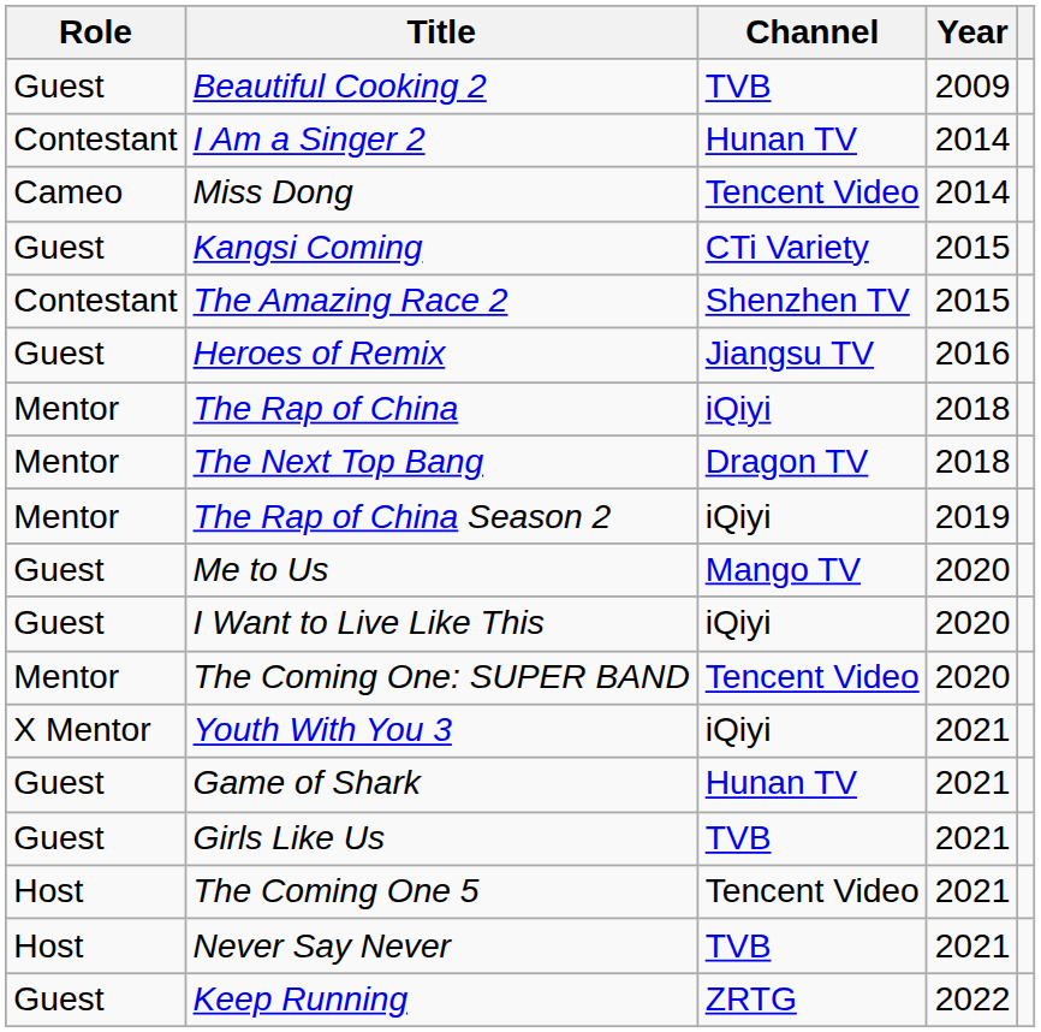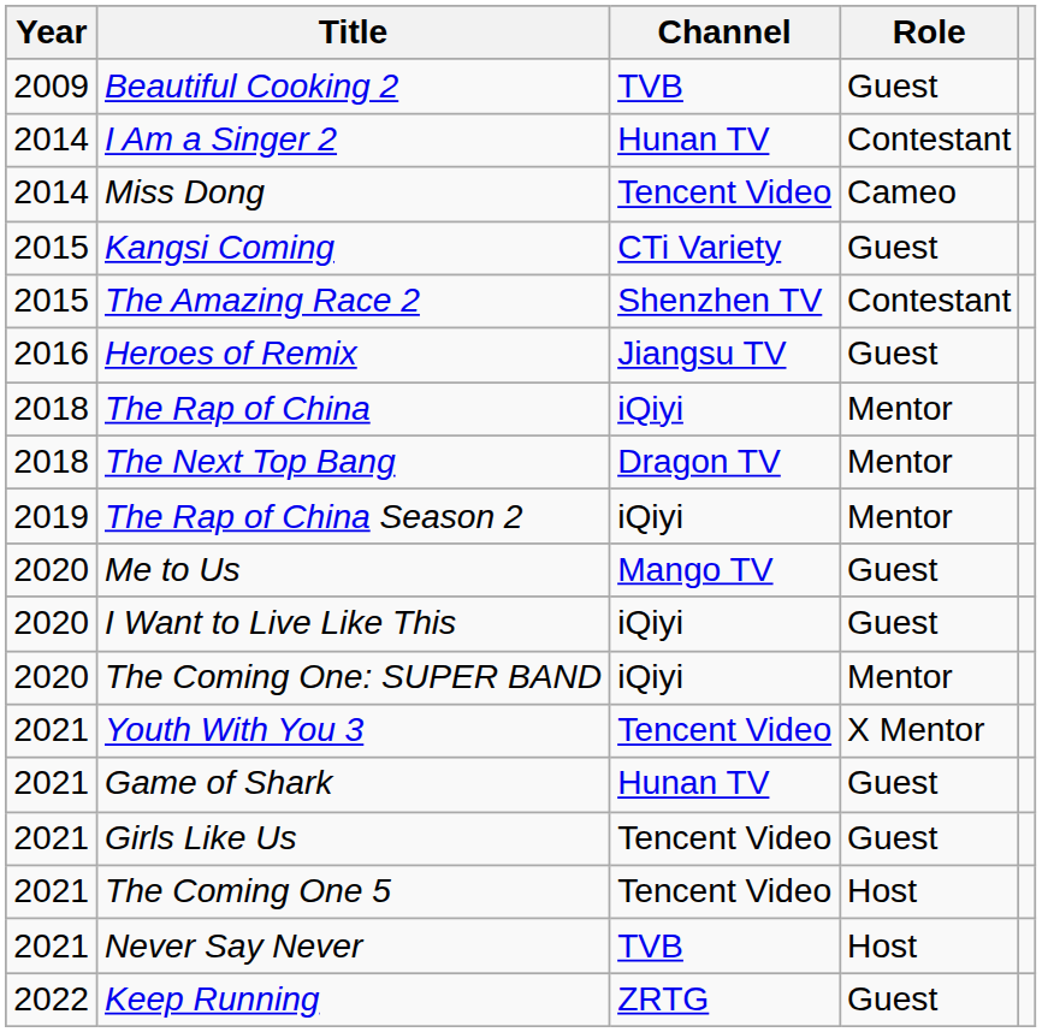 <table class="wikitable sortable">
 <tr>
-<th>Role</th>
+<th>Year</th>
 <th>Title</th>
 <th>Channel</th>
-<th>Year</th>
+<th>Role</th>
 <th class="unsortable"></th>
 </tr>
 <tr>
-<td>Guest</td>
+<td>2009</td>
 <td><em><a href='#'>Beautiful Cooking 2</a></em></td>
 <td><a href='#'>TVB</a></td>
-<td>2009</td>
+<td>Guest</td>
 <td></td>
 </tr>
 <tr>
-<td>Contestant</td>
+<td>2014</td>
 <td><em><a href='#'>I Am a Singer 2</a></em></td>
 <td><a href='#'>Hunan TV</a></td>
-<td>2014</td>
+<td>Contestant</td>
 <td></td>
 </tr>
 <tr>
-<td>Cameo</td>
+<td>2014</td>
 <td><em>Miss Dong</em></td>
 <td><a href='#'>Tencent Video</a></td>
-<td>2014</td>
+<td>Cameo</td>
 <td></td>
 </tr>
 <tr>
-<td>Guest</td>
+<td>2015</td>
 <td><em><a href='#'>Kangsi Coming</a></em></td>
 <td><a href='#'>CTi Variety</a></td>
-<td>2015</td>
+<td>Guest</td>
 <td></td>
 </tr>
 <tr>
-<td>Contestant</td>
+<td>2015</td>
 <td><em><a href='#'>The Amazing Race 2</a></em></td>
 <td><a href='#'>Shenzhen TV</a></td>
-<td>2015</td>
+<td>Contestant</td>
 <td></td>
 </tr>
 <tr>
-<td>Guest</td>
+<td>2016</td>
 <td><em><a href='#'>Heroes of Remix</a></em></td>
 <td><a href='#'>Jiangsu TV</a></td>
-<td>2016</td>
+<td>Guest</td>
 <td></td>
 </tr>
 <tr>
-<td>Mentor</td>
+<td>2018</td>
 <td><em><a href='#'>The Rap of China</a></em></td>
 <td><a href='#'>iQiyi</a></td>
-<td>2018</td>
+<td>Mentor</td>
 <td></td>
 </tr>
 <tr>
-<td>Mentor</td>
+<td>2018</td>
 <td><em><a href='#'>The Next Top Bang</a></em></td>
 <td><a href='#'>Dragon TV</a></td>
-<td>2018</td>
+<td>Mentor</td>
 <td></td>
 </tr>
 <tr>
-<td>Mentor</td>
+<td>2019</td>
 <td><em><a href='#'>The Rap of China</a> Season 2</em></td>
 <td>iQiyi</td>
-<td>2019</td>
+<td>Mentor</td>
 <td></td>
 </tr>
 <tr>
-<td>Guest</td>
+<td>2020</td>
 <td><em>Me to Us</em></td>
 <td><a href='#'>Mango TV</a></td>
-<td>2020</td>
+<td>Guest</td>
 <td></td>
 </tr>
 <tr>
-<td>Guest</td>
+<td>2020</td>
 <td><em>I Want to Live Like This</em></td>
 <td>iQiyi</td>
-<td>2020</td>
+<td>Guest</td>
 <td></td>
 </tr>
 <tr>
+<td>2020</td>
+<td><em>The Coming One: SUPER BAND</em></td>
+<td>iQiyi</td>
 <td>Mentor</td>
-<td><em>The Coming One: SUPER BAND</em></td>
-<td><a href='#'>Tencent Video</a></td>
-<td>2020</td>
 <td></td>
 </tr>
 <tr>
+<td>2021</td>
+<td><em><a href='#'>Youth With You 3</a></em></td>
+<td><a href='#'>Tencent Video</a></td>
 <td>X Mentor</td>
-<td><em><a href='#'>Youth With You 3</a></em></td>
-<td>iQiyi</td>
-<td>2021</td>
 <td></td>
 </tr>
 <tr>
-<td>Guest</td>
+<td>2021</td>
 <td><em>Game of Shark</em></td>
 <td><a href='#'>Hunan TV</a></td>
-<td>2021</td>
+<td>Guest</td>
 <td></td>
 </tr>
 <tr>
+<td>2021</td>
+<td><em>Girls Like Us</em></td>
+<td>Tencent Video</td>
 <td>Guest</td>
-<td><em>Girls Like Us</em></td>
-<td><a href='#'>TVB</a></td>
-<td>2021</td>
 <td></td>
 </tr>
 <tr>
-<td>Host</td>
+<td>2021</td>
 <td><em>The Coming One 5</em></td>
 <td>Tencent Video</td>
-<td>2021</td>
+<td>Host</td>
 <td></td>
 </tr>
 <tr>
-<td>Host</td>
+<td>2021</td>
 <td><em>Never Say Never</em></td>
 <td><a href='#'>TVB</a></td>
-<td>2021</td>
+<td>Host</td>
 <td></td>
 </tr>
 <tr>
-<td>Guest</td>
+<td>2022</td>
 <td><em><a href='#'>Keep Running</a></em></td>
 <td><a href='#'>ZRTG</a></td>
-<td>2022</td>
+<td>Guest</td>
 <td></td>
 </tr>
 </table>
